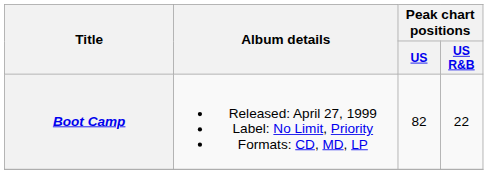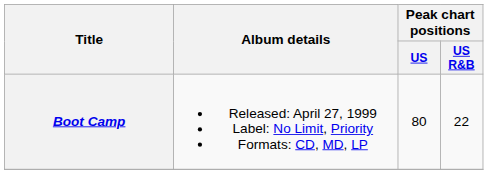 <table class="wikitable plainrowheaders" style="text-align:center;">
 <tr>
 <th scope="col" rowspan="2" style="width:12em;">Title</th>
 <th scope="col" rowspan="2" style="width:16em;">Album details</th>
 <th scope="col" colspan="2">Peak chart positions</th>
 </tr>
 <tr>
 <th scope="col" style="width:3em;font-size:90%;"><a href='#'>US</a></th>
 <th scope="col" style="width:3em;font-size:90%;"><a href='#'>US R&B</a></th>
 </tr>
 <tr>
 <th scope="row"><em><a href='#'>Boot Camp</a></em></th>
 <td><br><ul><li>Released: April 27, 1999</li><li>Label: <a href='#'>No Limit</a>, <a href='#'>Priority</a></li><li>Formats: <a href='#'>CD</a>, <a href='#'>MD</a>, <a href='#'>LP</a></li></ul></td>
-<td>82</td>
+<td>80</td>
 <td>22</td>
 </tr>
 <tr>
 </tr>
 </table>
